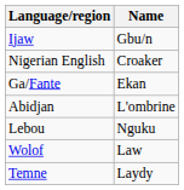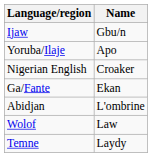 <table class="wikitable">
 <tr>
 <th>Language/region</th>
 <th>Name</th>
 </tr>
 <tr>
 <td><a href='#'>Ijaw</a></td>
 <td>Gbu/n</td>
+</tr>
+<tr>
+<td>Yoruba/<a href='#'>Ilaje</a></td>
+<td>Apo</td>
 </tr>
 <tr>
 <td>Nigerian English</td>
 <td>Croaker</td>
 </tr>
 <tr>
 <td>Ga/<a href='#'>Fante</a></td>
 <td>Ekan</td>
 </tr>
 <tr>
 <td>Abidjan</td>
 <td>L'ombrine</td>
 </tr>
 <tr>
-<td>Lebou</td>
-<td>Nguku</td>
-</tr>
-<tr>
 <td><a href='#'>Wolof</a></td>
 <td>Law</td>
 </tr>
 <tr>
 <td><a href='#'>Temne</a></td>
 <td>Laydy</td>
 </tr>
 </table>
